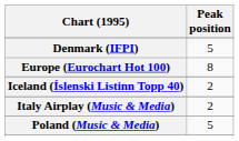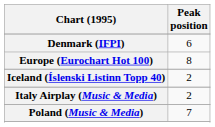 <table class="wikitable sortable plainrowheaders" style="text-align:center">
 <tr>
 <th>Chart (1995)</th>
 <th>Peak<br>position</th>
 </tr>
 <tr>
 </tr>
 <tr>
 </tr>
 <tr>
 </tr>
 <tr>
 <th scope="row">Denmark (<a href='#'>IFPI</a>)</th>
-<td>5</td>
+<td>6</td>
 </tr>
 <tr>
 <th scope="row">Europe (<a href='#'>Eurochart Hot 100</a>)</th>
 <td>8</td>
 </tr>
 <tr>
 </tr>
 <tr>
 </tr>
 <tr>
 <th scope="row">Iceland (<a href='#'>Íslenski Listinn Topp 40</a>)</th>
 <td>2</td>
 </tr>
 <tr>
 </tr>
 <tr>
 <th scope="row">Italy Airplay (<em><a href='#'>Music & Media</a></em>)</th>
 <td>2</td>
 </tr>
 <tr>
 </tr>
 <tr>
 </tr>
 <tr>
 </tr>
 <tr>
 <th scope="row">Poland (<em><a href='#'>Music & Media</a></em>)</th>
-<td>5</td>
+<td>7</td>
 </tr>
 <tr>
 </tr>
 <tr>
 </tr>
 <tr>
 </tr>
 <tr>
 </tr>
 </table>
